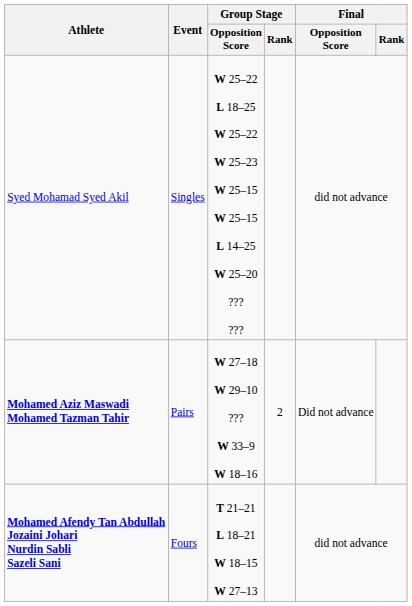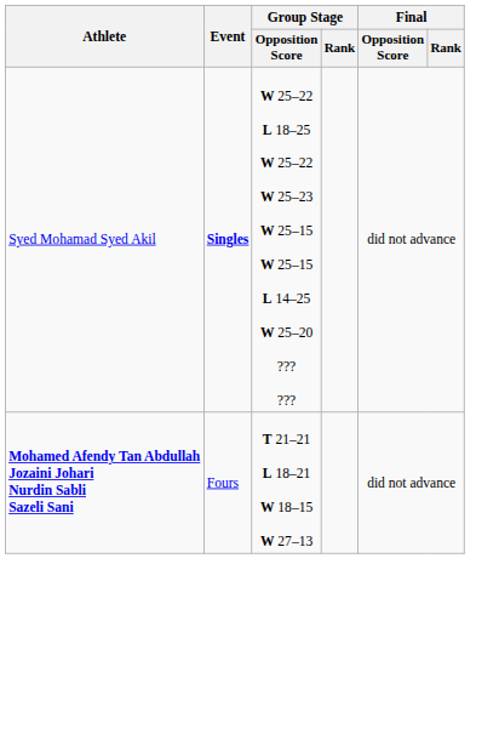 <table class="wikitable" style="font-size:88%">
 <tr>
 <th rowspan=2>Athlete</th>
 <th rowspan=2>Event</th>
 <th colspan=2>Group Stage</th>
 <th colspan=2>Final</th>
 </tr>
 <tr style="font-size:95%">
 <th>Opposition<br>Score</th>
 <th>Rank</th>
 <th>Opposition<br>Score</th>
 <th>Rank</th>
 </tr>
 <tr align=center>
 <td align=left><a href='#'>Syed Mohamad Syed Akil</a></td>
-<td align=left><a href='#'>Singles</a></td>
+<td align=left><strong><a href='#'>Singles</a></strong></td>
 <td><br><strong>W</strong> 25–22<br><br><strong>L</strong> 18–25<br><br><strong>W</strong> 25–22<br><br><strong>W</strong> 25–23<br><br><strong>W</strong> 25–15<br><br><strong>W</strong> 25–15<br><br><strong>L</strong> 14–25<br><br><strong>W</strong> 25–20<br><br>???<br><br>???</td>
 <td></td>
 <td colspan=2>did not advance</td>
-</tr>
-<tr align=center>
-<td align=left><strong><a href='#'>Mohamed Aziz Maswadi</a><br><a href='#'>Mohamed Tazman Tahir</a></strong></td>
-<td align=left><a href='#'>Pairs</a></td>
-<td><br><strong>W</strong> 27–18<br><br><strong>W</strong> 29–10<br><br>???<br><br><strong>W</strong> 33–9<br><br><strong>W</strong> 18–16<br></td>
-<td>2</td>
-<td>Did not advance</td>
-<td></td>
 </tr>
 <tr align=center>
 <td align=left><strong><a href='#'>Mohamed Afendy Tan Abdullah</a><br><a href='#'>Jozaini Johari</a><br><a href='#'>Nurdin Sabli</a><br><a href='#'>Sazeli Sani</a></strong></td>
 <td align=left><a href='#'>Fours</a></td>
 <td><br><strong>T</strong> 21–21<br><br><strong>L</strong> 18–21<br><br><strong>W</strong> 18–15<br><br><strong>W</strong> 27–13<br></td>
 <td></td>
 <td colspan=2>did not advance</td>
 </tr>
 </table>
